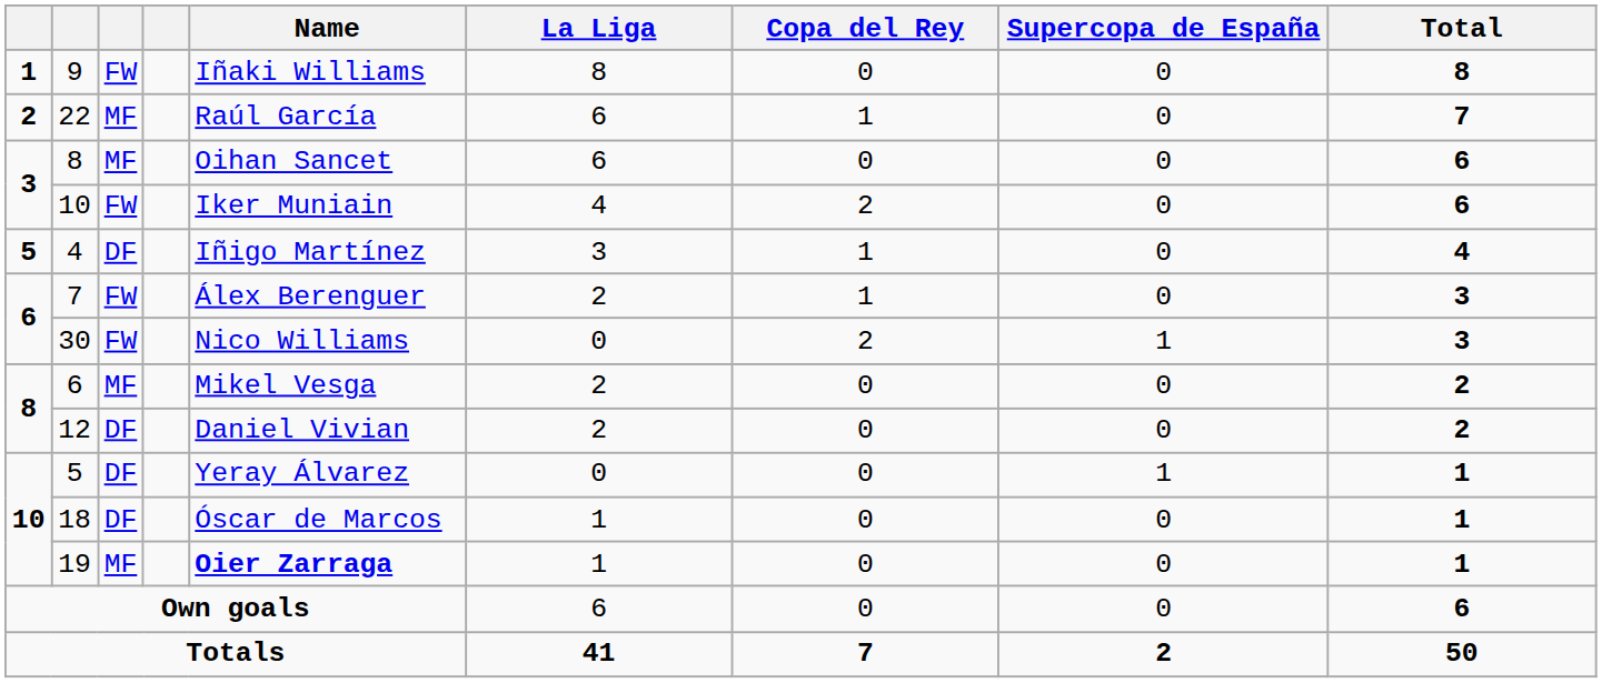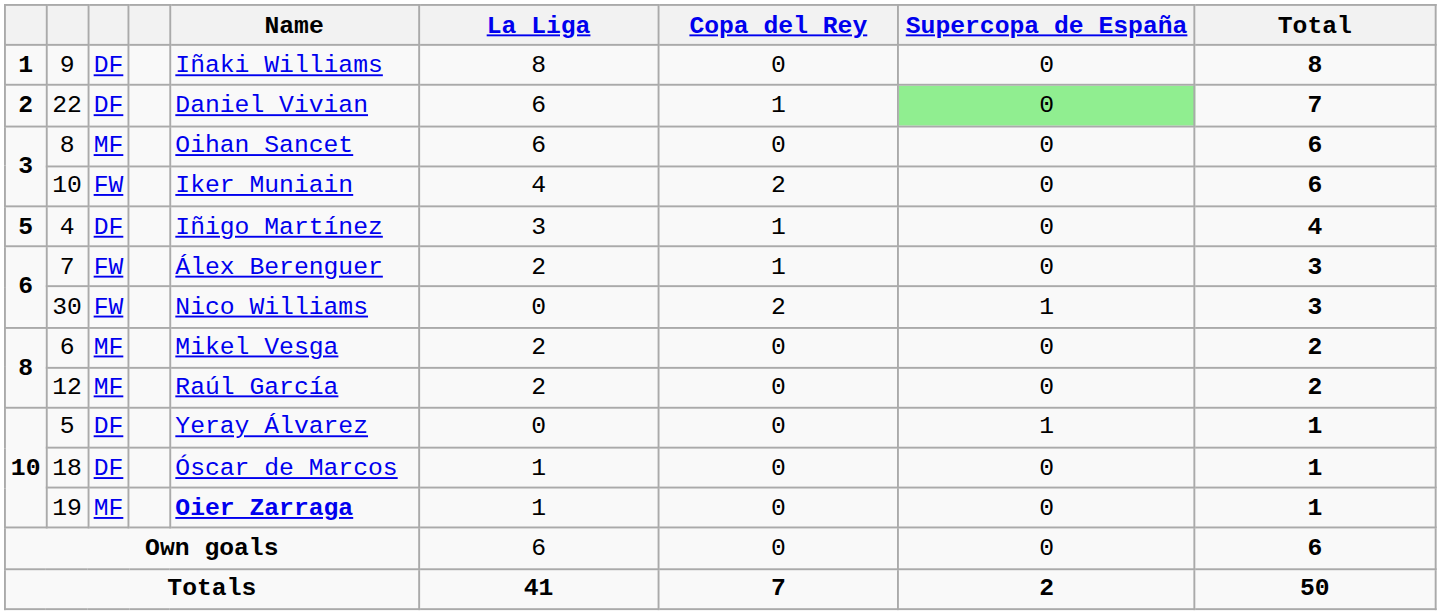 <table class="wikitable" style="text-align:center;">
 <tr>
 <th width=15></th>
 <th width=15></th>
 <th width=15></th>
 <th width=15></th>
 <th width=125>Name</th>
 <th width=120><a href='#'>La Liga</a></th>
 <th width=120><a href='#'>Copa del Rey</a></th>
 <th width=150><a href='#'>Supercopa de España</a></th>
 <th width=120>Total</th>
 </tr>
 <tr>
 <td rowspan="1"><strong>1</strong></td>
 <td>9</td>
-<td><a href='#'>FW</a></td>
+<td><a href='#'>DF</a></td>
 <td></td>
 <td align=left><a href='#'>Iñaki Williams</a></td>
 <td>8</td>
 <td>0</td>
 <td>0</td>
 <td><strong>8</strong></td>
 </tr>
 <tr>
 <td><strong>2</strong></td>
 <td>22</td>
-<td><a href='#'>MF</a></td>
+<td><a href='#'>DF</a></td>
 <td></td>
-<td align=left><a href='#'>Raúl García</a></td>
+<td align=left><a href='#'>Daniel Vivian</a></td>
 <td>6</td>
 <td>1</td>
-<td>0</td>
+<td style="background: lightgreen;">0</td>
 <td><strong>7</strong></td>
 </tr>
 <tr>
 <td rowspan="2"><strong>3</strong></td>
 <td>8</td>
 <td><a href='#'>MF</a></td>
 <td></td>
 <td align=left><a href='#'>Oihan Sancet</a></td>
 <td>6</td>
 <td>0</td>
 <td>0</td>
 <td><strong>6</strong></td>
 </tr>
 <tr>
 <td>10</td>
 <td><a href='#'>FW</a></td>
 <td></td>
 <td align=left><a href='#'>Iker Muniain</a></td>
 <td>4</td>
 <td>2</td>
 <td>0</td>
 <td><strong>6</strong></td>
 </tr>
 <tr>
 <td rowspan="1"><strong>5</strong></td>
 <td>4</td>
 <td><a href='#'>DF</a></td>
 <td></td>
 <td align=left><a href='#'>Iñigo Martínez</a></td>
 <td>3</td>
 <td>1</td>
 <td>0</td>
 <td><strong>4</strong></td>
 </tr>
 <tr>
 <td rowspan="2"><strong>6</strong></td>
 <td>7</td>
 <td><a href='#'>FW</a></td>
 <td></td>
 <td align=left><a href='#'>Álex Berenguer</a></td>
 <td>2</td>
 <td>1</td>
 <td>0</td>
 <td><strong>3</strong></td>
 </tr>
 <tr>
 <td>30</td>
 <td><a href='#'>FW</a></td>
 <td></td>
 <td align=left><a href='#'>Nico Williams</a></td>
 <td>0</td>
 <td>2</td>
 <td>1</td>
 <td><strong>3</strong></td>
 </tr>
 <tr>
 <td rowspan="2"><strong>8</strong></td>
 <td>6</td>
 <td><a href='#'>MF</a></td>
 <td></td>
 <td align=left><a href='#'>Mikel Vesga</a></td>
 <td>2</td>
 <td>0</td>
 <td>0</td>
 <td><strong>2</strong></td>
 </tr>
 <tr>
 <td>12</td>
-<td><a href='#'>DF</a></td>
+<td><a href='#'>MF</a></td>
 <td></td>
-<td align=left><a href='#'>Daniel Vivian</a></td>
+<td align=left><a href='#'>Raúl García</a></td>
 <td>2</td>
 <td>0</td>
 <td>0</td>
 <td><strong>2</strong></td>
 </tr>
 <tr>
 <td rowspan="3"><strong>10</strong></td>
 <td>5</td>
 <td><a href='#'>DF</a></td>
 <td></td>
 <td align=left><a href='#'>Yeray Álvarez</a></td>
 <td>0</td>
 <td>0</td>
 <td>1</td>
 <td><strong>1</strong></td>
 </tr>
 <tr>
 <td>18</td>
 <td><a href='#'>DF</a></td>
 <td></td>
 <td align=left><a href='#'>Óscar de Marcos</a></td>
 <td>1</td>
 <td>0</td>
 <td>0</td>
 <td><strong>1</strong></td>
 </tr>
 <tr>
 <td>19</td>
 <td><a href='#'>MF</a></td>
 <td></td>
 <td align=left><strong><a href='#'>Oier Zarraga</a></strong></td>
 <td>1</td>
 <td>0</td>
 <td>0</td>
 <td><strong>1</strong></td>
 </tr>
 <tr>
 <td colspan=5><strong>Own goals</strong></td>
 <td>6</td>
 <td>0</td>
 <td>0</td>
 <td><strong>6</strong></td>
 </tr>
 <tr>
 <td colspan=5><strong>Totals</strong></td>
 <td><strong>41</strong></td>
 <td><strong>7</strong></td>
 <td><strong>2</strong></td>
 <td><strong>50</strong></td>
 </tr>
 </table>
